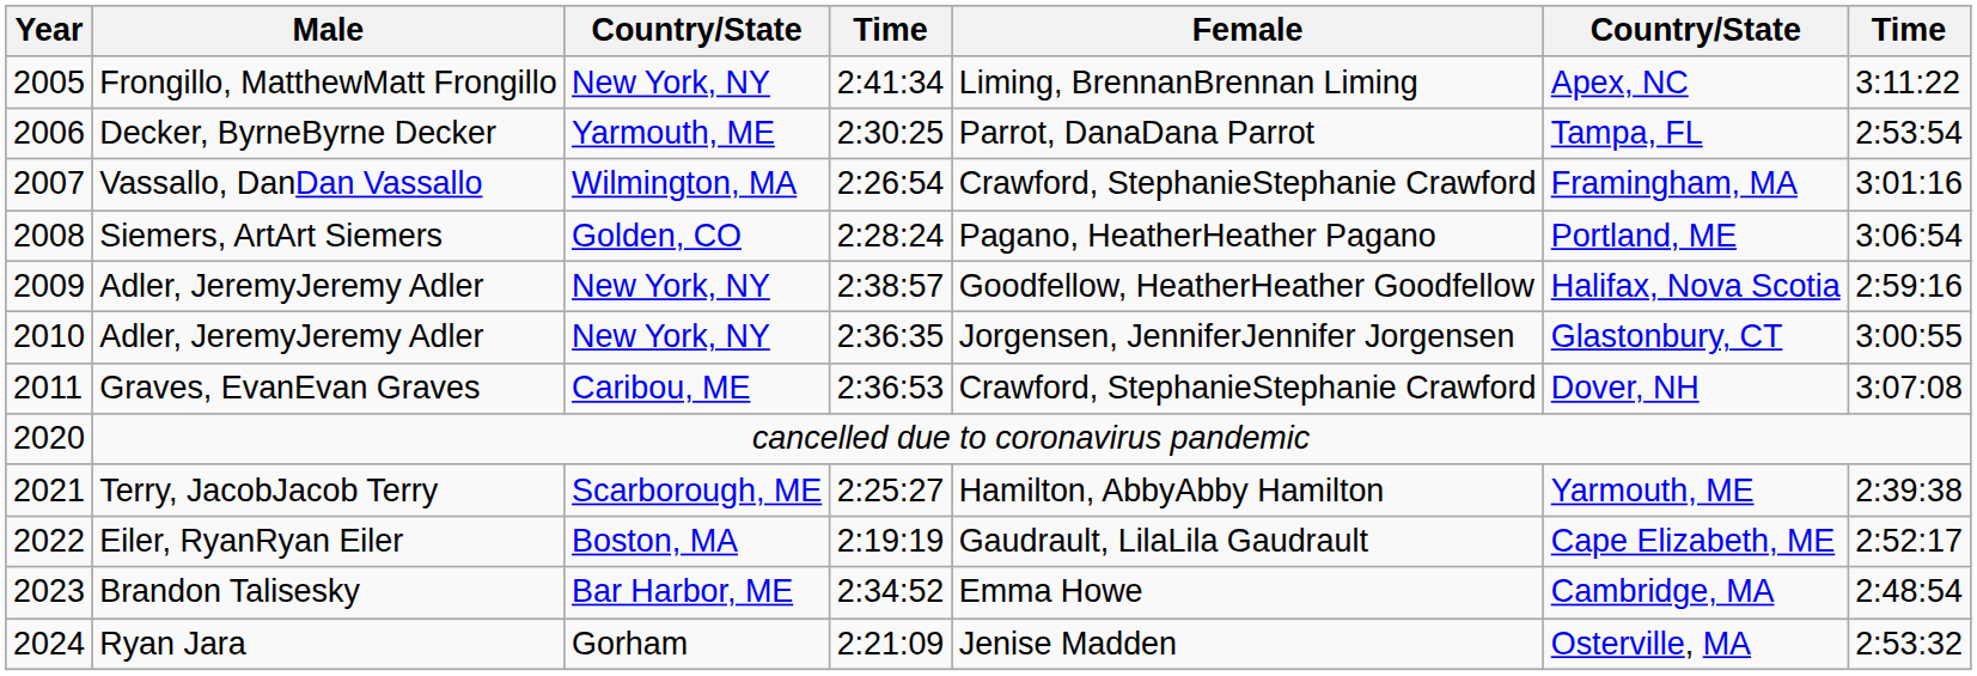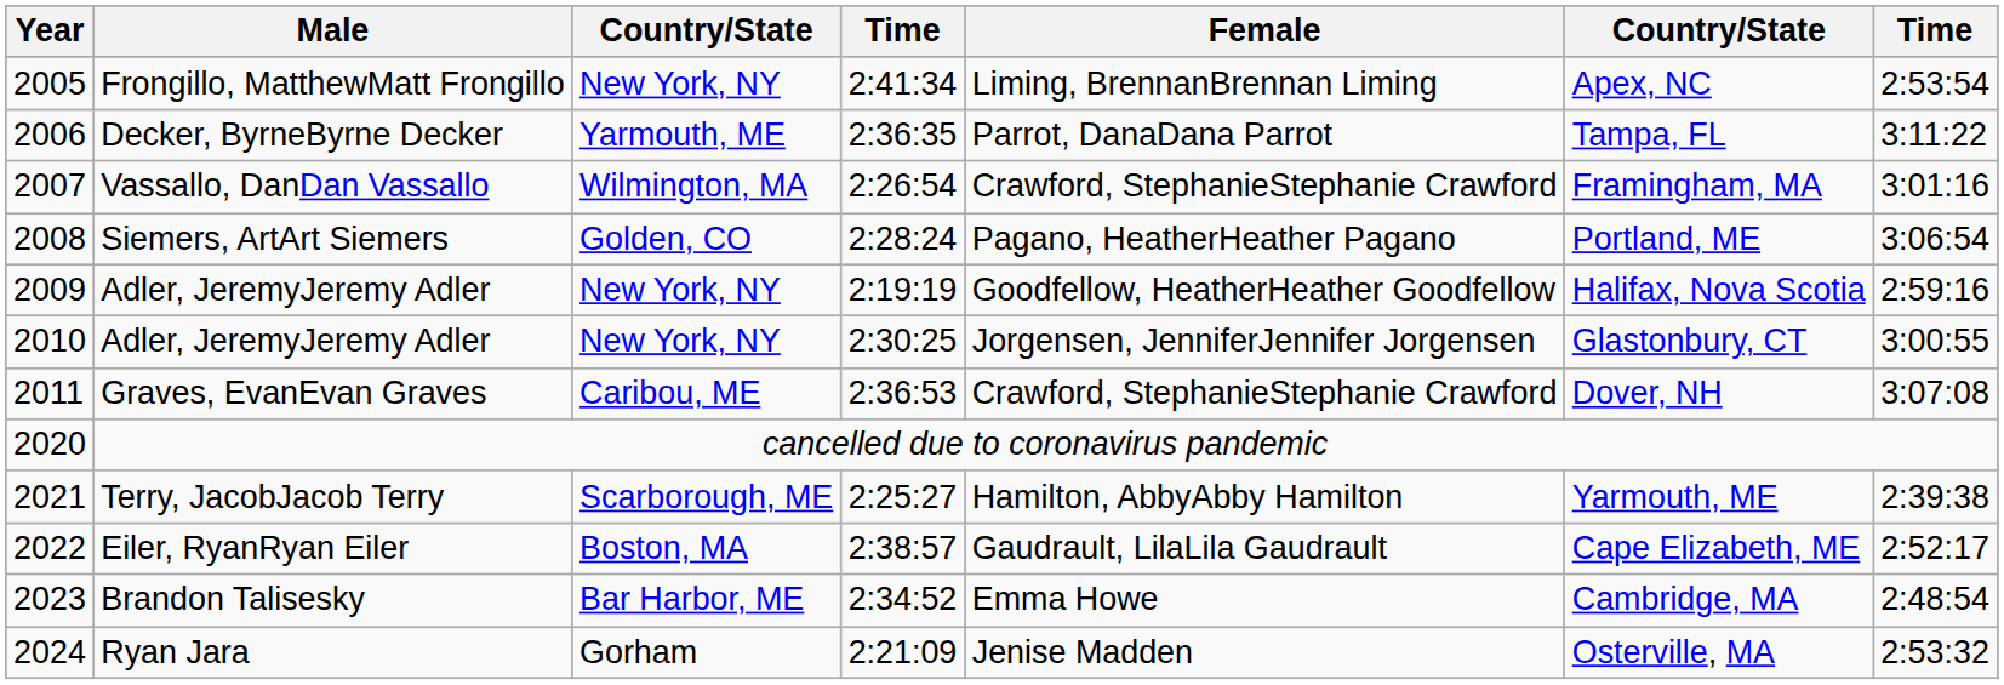 <table class="wikitable sortable">
 <tr>
 <th>Year</th>
 <th>Male</th>
 <th>Country/State</th>
 <th>Time</th>
 <th>Female</th>
 <th>Country/State</th>
 <th>Time</th>
 </tr>
 <tr>
 <td>2005</td>
 <td><span>Frongillo, Matthew</span>Matt Frongillo</td>
 <td><span></span> <a href='#'>New York, NY</a></td>
 <td>2:41:34</td>
 <td><span>Liming, Brennan</span>Brennan Liming</td>
 <td><span></span> <a href='#'>Apex, NC</a></td>
-<td>3:11:22</td>
+<td>2:53:54</td>
 </tr>
 <tr>
 <td>2006</td>
 <td><span>Decker, Byrne</span>Byrne Decker</td>
 <td><span></span> <a href='#'>Yarmouth, ME</a></td>
-<td>2:30:25</td>
+<td>2:36:35</td>
 <td><span>Parrot, Dana</span>Dana Parrot</td>
 <td><span></span> <a href='#'>Tampa, FL</a></td>
-<td>2:53:54</td>
+<td>3:11:22</td>
 </tr>
 <tr>
 <td>2007</td>
 <td><span>Vassallo, Dan</span><a href='#'>Dan Vassallo</a></td>
 <td><span></span> <a href='#'>Wilmington, MA</a></td>
 <td>2:26:54</td>
 <td><span>Crawford, Stephanie</span>Stephanie Crawford</td>
 <td><span></span> <a href='#'>Framingham, MA</a></td>
 <td>3:01:16</td>
 </tr>
 <tr>
 <td>2008</td>
 <td><span>Siemers, Art</span>Art Siemers</td>
 <td><span></span> <a href='#'>Golden, CO</a></td>
 <td>2:28:24</td>
 <td><span>Pagano, Heather</span>Heather Pagano</td>
 <td><span></span> <a href='#'>Portland, ME</a></td>
 <td>3:06:54</td>
 </tr>
 <tr>
 <td>2009</td>
 <td><span>Adler, Jeremy</span>Jeremy Adler</td>
 <td><span></span> <a href='#'>New York, NY</a></td>
-<td>2:38:57</td>
+<td>2:19:19</td>
 <td><span>Goodfellow, Heather</span>Heather Goodfellow</td>
 <td><span></span> <a href='#'>Halifax, Nova Scotia</a></td>
 <td>2:59:16</td>
 </tr>
 <tr>
 <td>2010</td>
 <td><span>Adler, Jeremy</span>Jeremy Adler</td>
 <td><span></span> <a href='#'>New York, NY</a></td>
-<td>2:36:35</td>
+<td>2:30:25</td>
 <td><span>Jorgensen, Jennifer</span>Jennifer Jorgensen</td>
 <td><span></span> <a href='#'>Glastonbury, CT</a></td>
 <td>3:00:55</td>
 </tr>
 <tr>
 <td>2011</td>
 <td><span>Graves, Evan</span>Evan Graves</td>
 <td><span></span> <a href='#'>Caribou, ME</a></td>
 <td>2:36:53</td>
 <td><span>Crawford, Stephanie</span>Stephanie Crawford</td>
 <td><span></span> <a href='#'>Dover, NH</a></td>
 <td>3:07:08</td>
 </tr>
 <tr>
 <td>2020</td>
 <td colspan="6" align="center" data-sort-value=""><em>cancelled due to coronavirus pandemic</em></td>
 </tr>
 <tr>
 <td>2021</td>
 <td><span>Terry, Jacob</span>Jacob Terry</td>
 <td><span></span> <a href='#'>Scarborough, ME</a></td>
 <td>2:25:27</td>
 <td><span>Hamilton, Abby</span>Abby Hamilton</td>
 <td><span></span> <a href='#'>Yarmouth, ME</a></td>
 <td>2:39:38</td>
 </tr>
 <tr>
 <td>2022</td>
 <td><span>Eiler, Ryan</span>Ryan Eiler</td>
 <td><span></span> <a href='#'>Boston, MA</a></td>
-<td>2:19:19</td>
+<td>2:38:57</td>
 <td><span>Gaudrault, Lila</span>Lila Gaudrault</td>
 <td><span></span> <a href='#'>Cape Elizabeth, ME</a></td>
 <td>2:52:17</td>
 </tr>
 <tr>
 <td>2023</td>
 <td>Brandon Talisesky</td>
 <td><span></span> <a href='#'>Bar Harbor, ME</a></td>
 <td>2:34:52</td>
 <td>Emma Howe</td>
 <td><span></span> <a href='#'>Cambridge, MA</a></td>
 <td>2:48:54</td>
 </tr>
 <tr>
 <td>2024</td>
 <td>Ryan Jara</td>
 <td>Gorham</td>
 <td>2:21:09</td>
 <td>Jenise Madden</td>
 <td><a href='#'>Osterville</a>, <a href='#'>MA</a></td>
 <td>2:53:32</td>
 </tr>
 </table>
